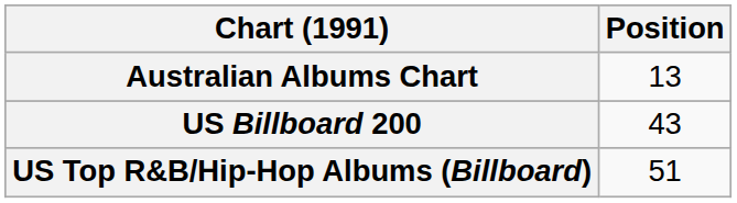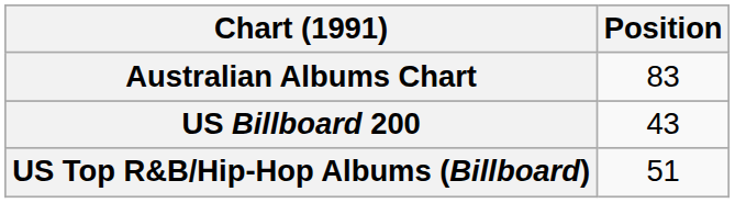 <table class="wikitable sortable plainrowheaders">
 <tr>
 <th>Chart (1991)</th>
 <th>Position</th>
 </tr>
 <tr>
 <th scope="row">Australian Albums Chart</th>
-<td style="text-align:center;">13</td>
+<td style="text-align:center;">83</td>
 </tr>
 <tr>
 <th scope="row">US <em>Billboard</em> 200</th>
 <td style="text-align:center;">43</td>
 </tr>
 <tr>
 <th scope="row">US Top R&B/Hip-Hop Albums (<em>Billboard</em>)</th>
 <td style="text-align:center;">51</td>
 </tr>
 </table>
